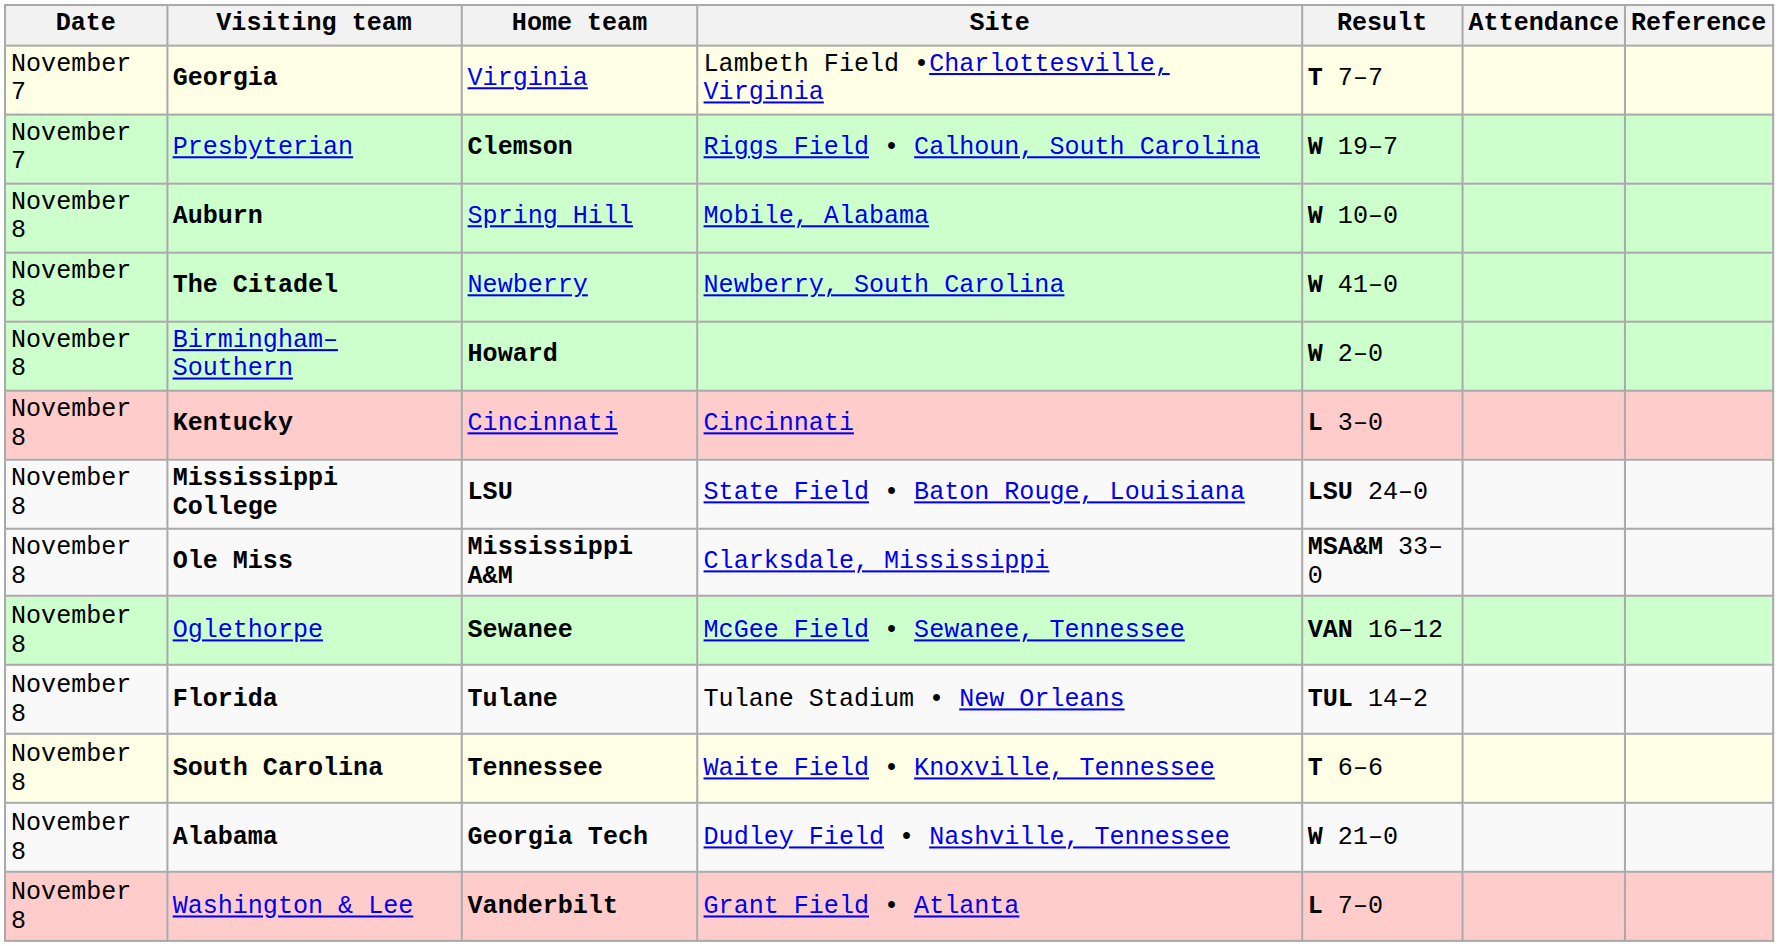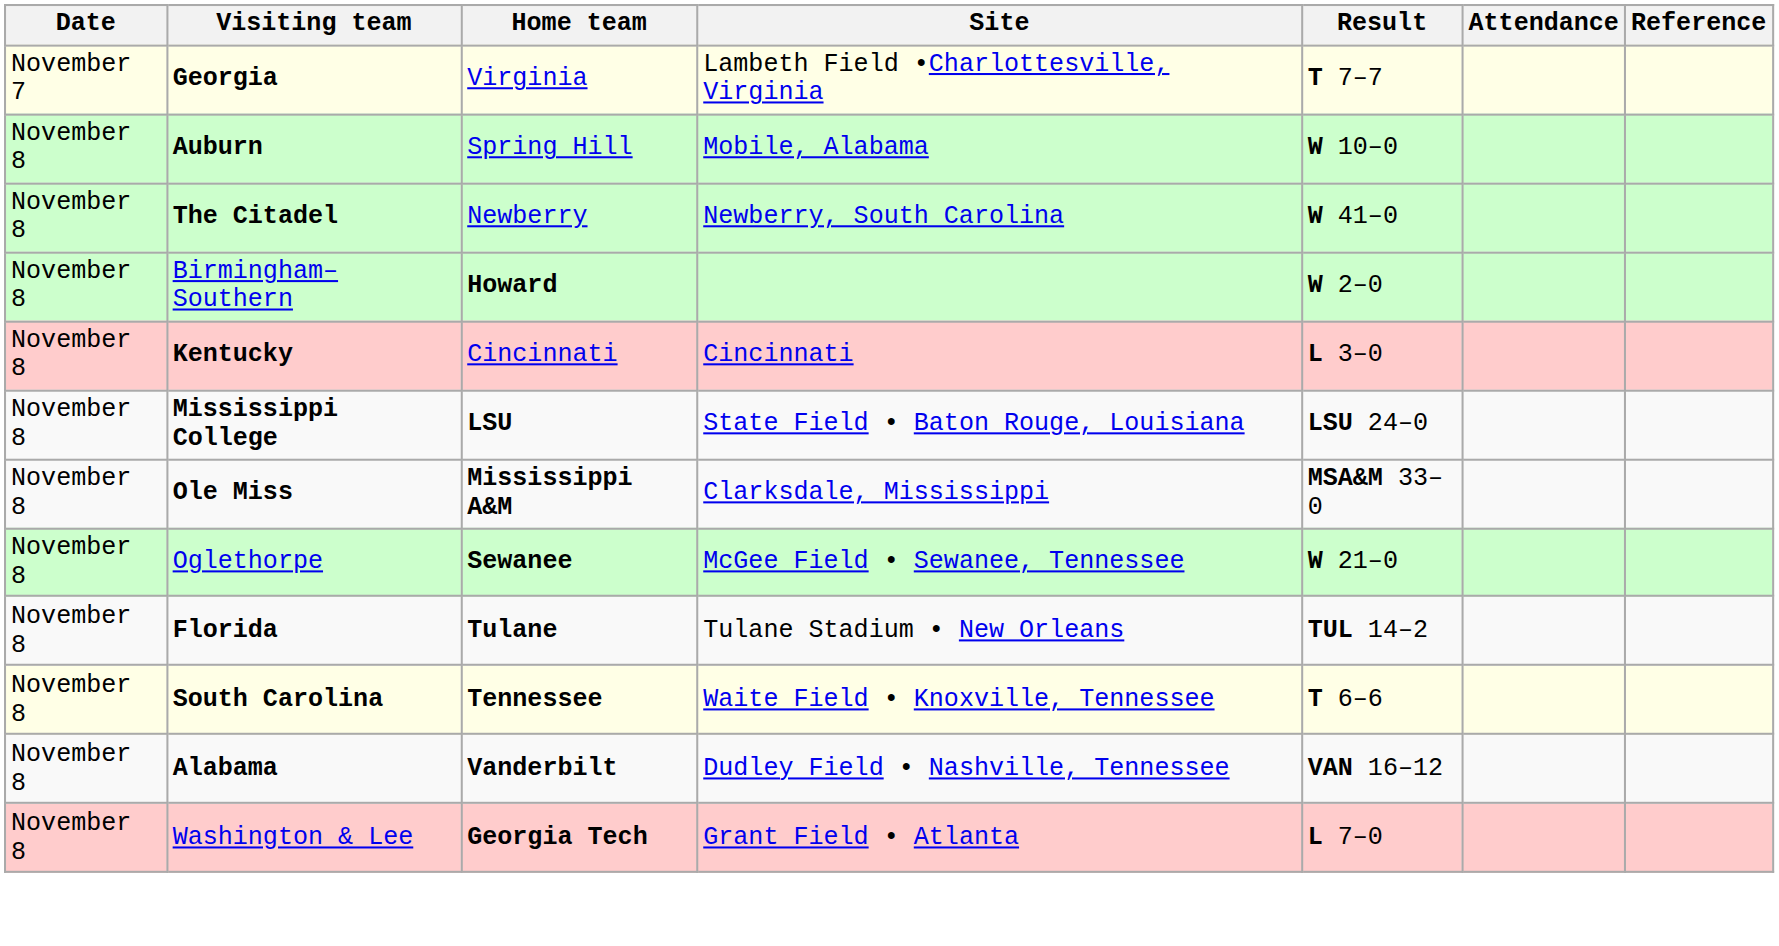 <table class="wikitable" style="font-size:95%;">
 <tr>
 <th>Date</th>
 <th>Visiting team</th>
 <th>Home team</th>
 <th>Site</th>
 <th>Result</th>
 <th>Attendance</th>
 <th class="unsortable">Reference</th>
 </tr>
 <tr bgcolor=ffffe6>
 <td>November 7</td>
 <td><strong>Georgia</strong></td>
 <td><a href='#'>Virginia</a></td>
 <td>Lambeth Field •<a href='#'>Charlottesville, Virginia</a></td>
 <td><strong>T</strong> 7–7</td>
-<td></td>
-<td></td>
-</tr>
-<tr bgcolor=ccffcc>
-<td>November 7</td>
-<td><a href='#'>Presbyterian</a></td>
-<td><strong>Clemson</strong></td>
-<td><a href='#'>Riggs Field</a> • <a href='#'>Calhoun, South Carolina</a></td>
-<td><strong>W</strong> 19–7</td>
 <td></td>
 <td></td>
 </tr>
 <tr bgcolor=ccffcc>
 <td>November 8</td>
 <td><strong>Auburn</strong></td>
 <td><a href='#'>Spring Hill</a></td>
 <td><a href='#'>Mobile, Alabama</a></td>
 <td><strong>W</strong> 10–0</td>
 <td></td>
 <td></td>
 </tr>
 <tr bgcolor=ccffcc>
 <td>November 8</td>
 <td><strong>The Citadel</strong></td>
 <td><a href='#'>Newberry</a></td>
 <td><a href='#'>Newberry, South Carolina</a></td>
 <td><strong>W</strong> 41–0</td>
 <td></td>
 <td></td>
 </tr>
 <tr bgcolor=ccffcc>
 <td>November 8</td>
 <td><a href='#'>Birmingham–Southern</a></td>
 <td><strong>Howard</strong></td>
 <td></td>
 <td><strong>W</strong> 2–0</td>
 <td></td>
 <td></td>
 </tr>
 <tr bgcolor=ffcccc>
 <td>November 8</td>
 <td><strong>Kentucky</strong></td>
 <td><a href='#'>Cincinnati</a></td>
 <td><a href='#'>Cincinnati</a></td>
 <td><strong>L</strong> 3–0</td>
 <td></td>
 <td></td>
 </tr>
 <tr bgcolor=>
 <td>November 8</td>
 <td><strong>Mississippi College</strong></td>
 <td><strong>LSU</strong></td>
 <td><a href='#'>State Field</a> • <a href='#'>Baton Rouge, Louisiana</a></td>
 <td><strong>LSU</strong> 24–0</td>
 <td></td>
 <td></td>
 </tr>
 <tr bgcolor=>
 <td>November  8</td>
 <td><strong>Ole Miss</strong></td>
 <td><strong>Mississippi A&M</strong></td>
 <td><a href='#'>Clarksdale, Mississippi</a></td>
 <td><strong>MSA&M</strong> 33–0</td>
 <td></td>
 <td></td>
 </tr>
 <tr bgcolor=ccffcc>
 <td>November 8</td>
 <td><a href='#'>Oglethorpe</a></td>
 <td><strong>Sewanee</strong></td>
 <td><a href='#'>McGee Field</a> • <a href='#'>Sewanee, Tennessee</a></td>
-<td><strong>VAN</strong> 16–12</td>
+<td><strong>W</strong> 21–0</td>
 <td></td>
 <td></td>
 </tr>
 <tr bgcolor=>
 <td>November 8</td>
 <td><strong>Florida</strong></td>
 <td><strong>Tulane</strong></td>
 <td>Tulane Stadium • <a href='#'>New Orleans</a></td>
 <td><strong>TUL</strong> 14–2</td>
 <td></td>
 <td></td>
 </tr>
 <tr bgcolor=ffffe6>
 <td>November 8</td>
 <td><strong>South Carolina</strong></td>
 <td><strong>Tennessee</strong></td>
 <td><a href='#'>Waite Field</a> • <a href='#'>Knoxville, Tennessee</a></td>
 <td><strong>T</strong> 6–6</td>
 <td></td>
 <td></td>
 </tr>
 <tr bgcolor=>
 <td>November 8</td>
 <td><strong>Alabama</strong></td>
-<td><strong>Georgia Tech</strong></td>
+<td><strong>Vanderbilt</strong></td>
 <td><a href='#'>Dudley Field</a> • <a href='#'>Nashville, Tennessee</a></td>
-<td><strong>W</strong> 21–0</td>
+<td><strong>VAN</strong> 16–12</td>
 <td></td>
 <td></td>
 </tr>
 <tr bgcolor=ffcccc>
 <td>November 8</td>
 <td><a href='#'>Washington & Lee</a></td>
-<td><strong>Vanderbilt</strong></td>
+<td><strong>Georgia Tech</strong></td>
 <td><a href='#'>Grant Field</a> • <a href='#'>Atlanta</a></td>
 <td><strong>L</strong> 7–0</td>
 <td></td>
 <td></td>
 </tr>
 </table>
